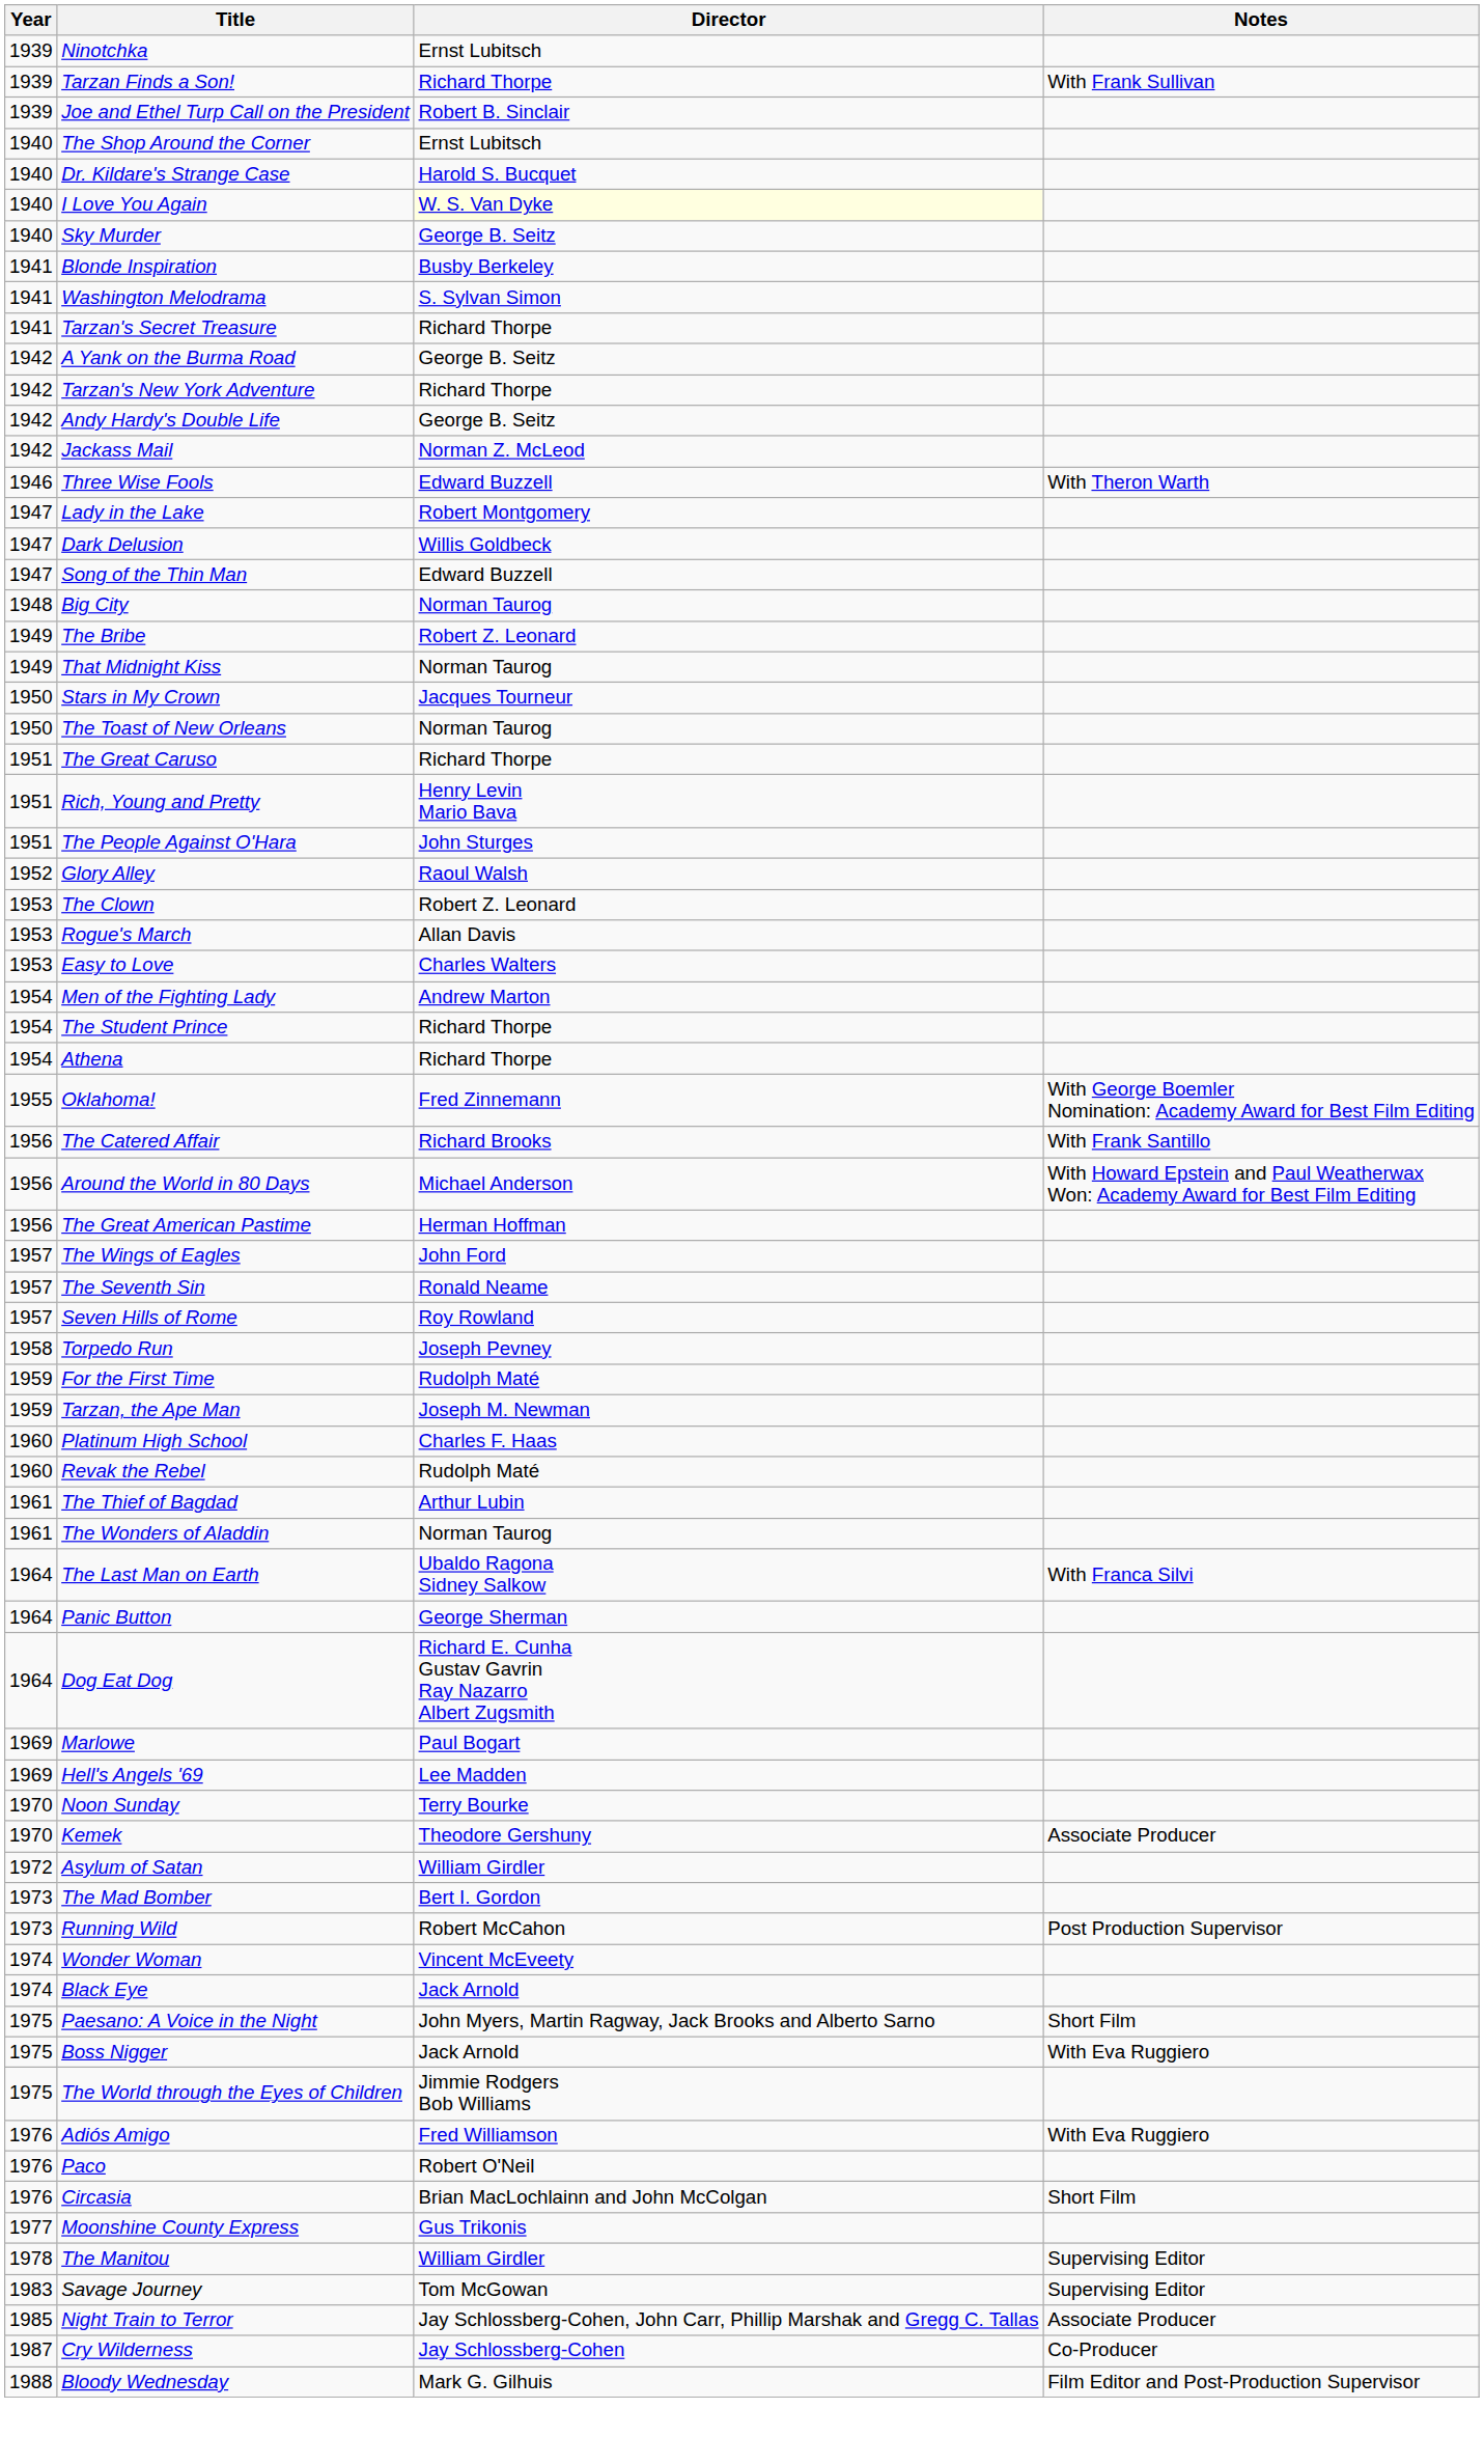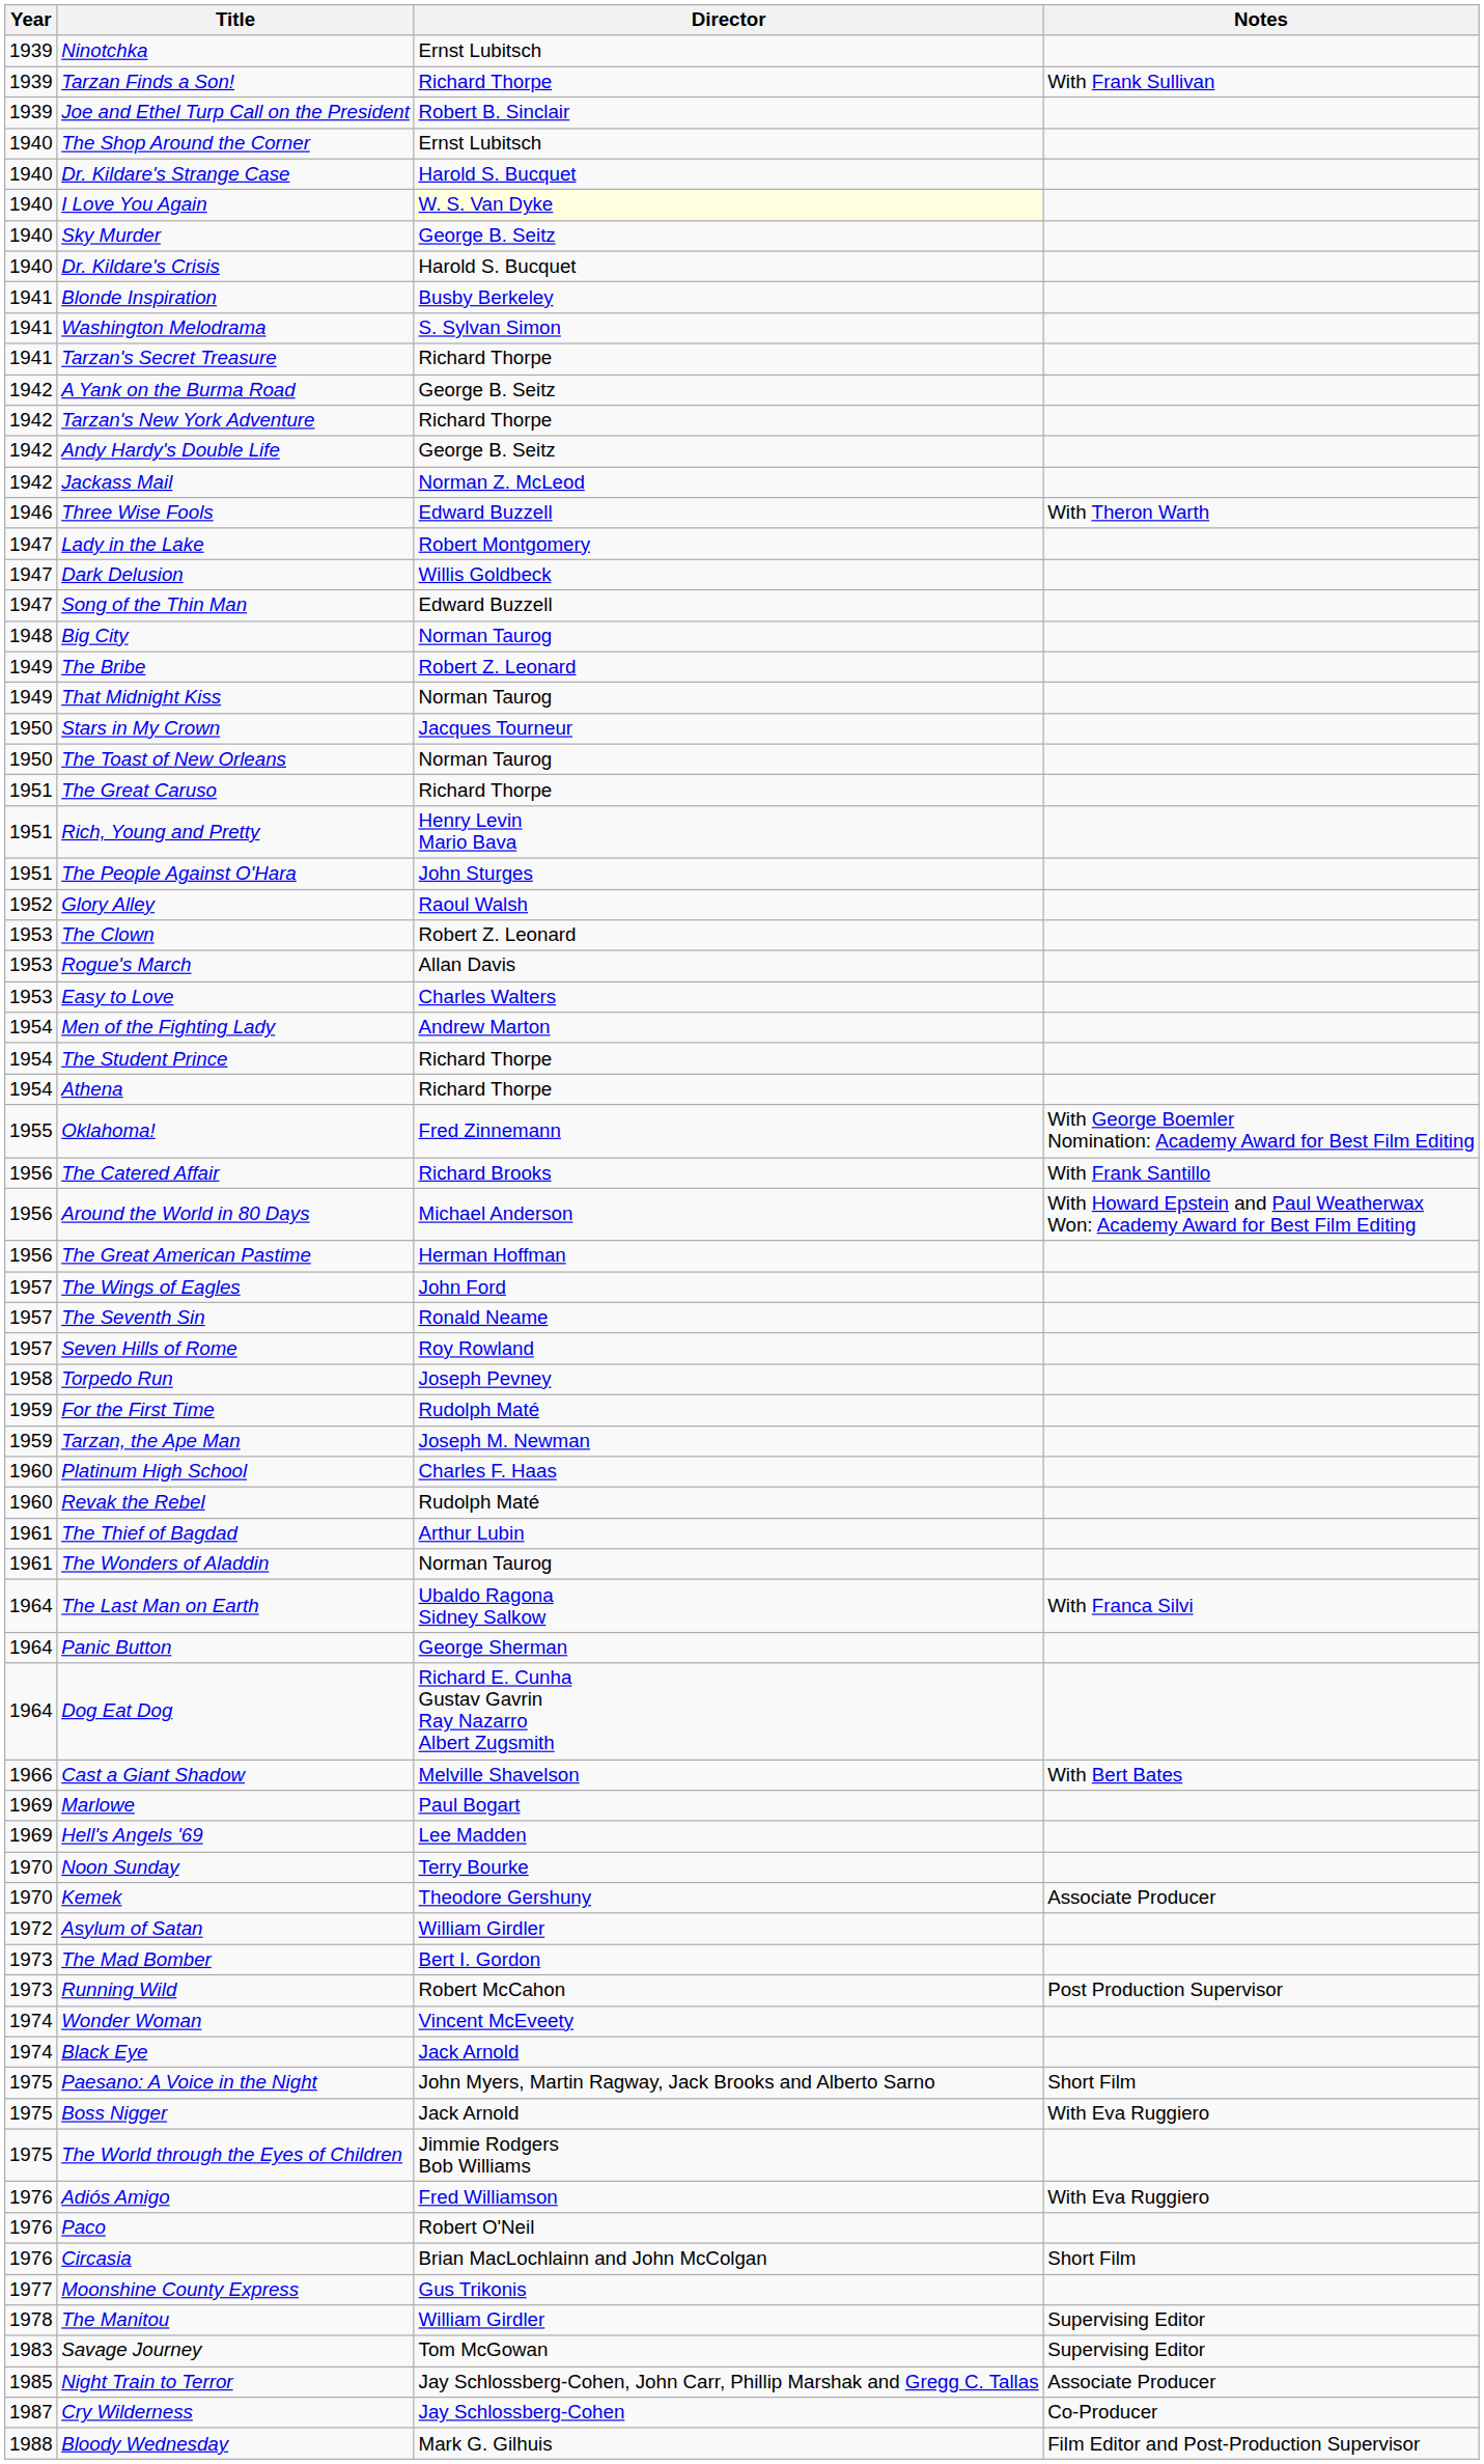 <table class="wikitable sortable">
 <tr>
 <th>Year</th>
 <th>Title</th>
 <th>Director</th>
 <th class="unsortable">Notes</th>
 </tr>
 <tr>
 <td>1939</td>
 <td><em><a href='#'>Ninotchka</a></em></td>
 <td>Ernst Lubitsch</td>
 <td></td>
 </tr>
 <tr>
 <td>1939</td>
 <td><em><a href='#'>Tarzan Finds a Son!</a></em></td>
 <td><a href='#'>Richard Thorpe</a></td>
 <td>With <a href='#'>Frank Sullivan</a></td>
 </tr>
 <tr>
 <td>1939</td>
 <td><em><a href='#'>Joe and Ethel Turp Call on the President</a></em></td>
 <td><a href='#'>Robert B.  Sinclair</a></td>
 <td></td>
 </tr>
 <tr>
 <td>1940</td>
 <td><em><a href='#'>The Shop Around the Corner</a></em></td>
 <td>Ernst Lubitsch</td>
 <td></td>
 </tr>
 <tr>
 <td>1940</td>
 <td><em><a href='#'>Dr. Kildare's Strange Case</a></em></td>
 <td><a href='#'>Harold S. Bucquet</a></td>
 <td></td>
 </tr>
 <tr>
 <td>1940</td>
 <td><em><a href='#'>I Love You Again</a></em></td>
 <td style="background: lightyellow;"><a href='#'>W. S. Van Dyke</a></td>
 <td></td>
 </tr>
 <tr>
 <td>1940</td>
 <td><em><a href='#'>Sky Murder</a></em></td>
 <td><a href='#'>George B. Seitz</a></td>
+<td></td>
+</tr>
+<tr>
+<td>1940</td>
+<td><em><a href='#'>Dr. Kildare's Crisis</a></em></td>
+<td>Harold S. Bucquet</td>
 <td></td>
 </tr>
 <tr>
 <td>1941</td>
 <td><em><a href='#'>Blonde Inspiration</a></em></td>
 <td><a href='#'>Busby Berkeley</a></td>
 <td></td>
 </tr>
 <tr>
 <td>1941</td>
 <td><em><a href='#'>Washington Melodrama</a></em></td>
 <td><a href='#'>S. Sylvan Simon</a></td>
 <td></td>
 </tr>
 <tr>
 <td>1941</td>
 <td><em><a href='#'>Tarzan's Secret Treasure</a></em></td>
 <td>Richard Thorpe</td>
 <td></td>
 </tr>
 <tr>
 <td>1942</td>
 <td><em><a href='#'>A Yank on the Burma Road</a></em></td>
 <td>George B. Seitz</td>
 <td></td>
 </tr>
 <tr>
 <td>1942</td>
 <td><em><a href='#'>Tarzan's New York Adventure</a></em></td>
 <td>Richard Thorpe</td>
 <td></td>
 </tr>
 <tr>
 <td>1942</td>
 <td><em><a href='#'>Andy Hardy's Double Life</a></em></td>
 <td>George B. Seitz</td>
 <td></td>
 </tr>
 <tr>
 <td>1942</td>
 <td><em><a href='#'>Jackass Mail</a></em></td>
 <td><a href='#'>Norman Z. McLeod</a></td>
 <td></td>
 </tr>
 <tr>
 <td>1946</td>
 <td><em><a href='#'>Three Wise Fools</a></em></td>
 <td><a href='#'>Edward Buzzell</a></td>
 <td>With <a href='#'>Theron Warth</a></td>
 </tr>
 <tr>
 <td>1947</td>
 <td><em><a href='#'>Lady in the Lake</a></em></td>
 <td><a href='#'>Robert Montgomery</a></td>
 <td></td>
 </tr>
 <tr>
 <td>1947</td>
 <td><em><a href='#'>Dark Delusion</a></em></td>
 <td><a href='#'>Willis Goldbeck</a></td>
 <td></td>
 </tr>
 <tr>
 <td>1947</td>
 <td><em><a href='#'>Song of the Thin Man</a></em></td>
 <td>Edward Buzzell</td>
 <td></td>
 </tr>
 <tr>
 <td>1948</td>
 <td><em><a href='#'>Big City</a></em></td>
 <td><a href='#'>Norman Taurog</a></td>
 <td></td>
 </tr>
 <tr>
 <td>1949</td>
 <td><em><a href='#'>The Bribe</a></em></td>
 <td><a href='#'>Robert Z. Leonard</a></td>
 <td></td>
 </tr>
 <tr>
 <td>1949</td>
 <td><em><a href='#'>That Midnight Kiss</a></em></td>
 <td>Norman Taurog</td>
 <td></td>
 </tr>
 <tr>
 <td>1950</td>
 <td><em><a href='#'>Stars in My Crown</a></em></td>
 <td><a href='#'>Jacques Tourneur</a></td>
 <td></td>
 </tr>
 <tr>
 <td>1950</td>
 <td><em><a href='#'>The Toast of New Orleans</a></em></td>
 <td>Norman Taurog</td>
 <td></td>
 </tr>
 <tr>
 <td>1951</td>
 <td><em><a href='#'>The Great Caruso</a></em></td>
 <td>Richard Thorpe</td>
 <td></td>
 </tr>
 <tr>
 <td>1951</td>
 <td><em><a href='#'>Rich, Young and Pretty</a></em></td>
 <td><a href='#'>Henry Levin</a><br><a href='#'>Mario Bava</a></td>
 <td></td>
 </tr>
 <tr>
 <td>1951</td>
 <td><em><a href='#'>The People Against O'Hara</a></em></td>
 <td><a href='#'>John Sturges</a></td>
 <td></td>
 </tr>
 <tr>
 <td>1952</td>
 <td><em><a href='#'>Glory Alley</a></em></td>
 <td><a href='#'>Raoul Walsh</a></td>
 <td></td>
 </tr>
 <tr>
 <td>1953</td>
 <td><em><a href='#'>The Clown</a></em></td>
 <td>Robert Z. Leonard</td>
 <td></td>
 </tr>
 <tr>
 <td>1953</td>
 <td><em><a href='#'>Rogue's March</a></em></td>
 <td>Allan Davis</td>
 <td></td>
 </tr>
 <tr>
 <td>1953</td>
 <td><em><a href='#'>Easy to Love</a></em></td>
 <td><a href='#'>Charles Walters</a></td>
 <td></td>
 </tr>
 <tr>
 <td>1954</td>
 <td><em><a href='#'>Men of the Fighting Lady</a></em></td>
 <td><a href='#'>Andrew Marton</a></td>
 <td></td>
 </tr>
 <tr>
 <td>1954</td>
 <td><em><a href='#'>The Student Prince</a></em></td>
 <td>Richard Thorpe</td>
 <td></td>
 </tr>
 <tr>
 <td>1954</td>
 <td><em><a href='#'>Athena</a></em></td>
 <td>Richard Thorpe</td>
 <td></td>
 </tr>
 <tr>
 <td>1955</td>
 <td><em><a href='#'>Oklahoma!</a></em></td>
 <td><a href='#'>Fred Zinnemann</a></td>
 <td>With <a href='#'>George Boemler</a><br>Nomination: <a href='#'>Academy Award for Best Film Editing</a></td>
 </tr>
 <tr>
 <td>1956</td>
 <td><em><a href='#'>The Catered Affair</a></em></td>
 <td><a href='#'>Richard Brooks</a></td>
 <td>With <a href='#'>Frank Santillo</a></td>
 </tr>
 <tr>
 <td>1956</td>
 <td><em><a href='#'>Around the World in 80 Days</a></em></td>
 <td><a href='#'>Michael Anderson</a></td>
 <td>With <a href='#'>Howard Epstein</a> and <a href='#'>Paul Weatherwax</a><br>Won: <a href='#'>Academy Award for Best Film Editing</a></td>
 </tr>
 <tr>
 <td>1956</td>
 <td><em><a href='#'>The Great American Pastime</a></em></td>
 <td><a href='#'>Herman Hoffman</a></td>
 <td></td>
 </tr>
 <tr>
 <td>1957</td>
 <td><em><a href='#'>The Wings of Eagles</a></em></td>
 <td><a href='#'>John Ford</a></td>
 <td></td>
 </tr>
 <tr>
 <td>1957</td>
 <td><em><a href='#'>The Seventh Sin</a></em></td>
 <td><a href='#'>Ronald Neame</a></td>
 <td></td>
 </tr>
 <tr>
 <td>1957</td>
 <td><em><a href='#'>Seven Hills of Rome</a></em></td>
 <td><a href='#'>Roy Rowland</a></td>
 <td></td>
 </tr>
 <tr>
 <td>1958</td>
 <td><em><a href='#'>Torpedo Run</a></em></td>
 <td><a href='#'>Joseph Pevney</a></td>
 <td></td>
 </tr>
 <tr>
 <td>1959</td>
 <td><em><a href='#'>For the First Time</a></em></td>
 <td><a href='#'>Rudolph Maté</a></td>
 <td></td>
 </tr>
 <tr>
 <td>1959</td>
 <td><em><a href='#'>Tarzan, the Ape Man</a></em></td>
 <td><a href='#'>Joseph M. Newman</a></td>
 <td></td>
 </tr>
 <tr>
 <td>1960</td>
 <td><em><a href='#'>Platinum High School</a></em></td>
 <td><a href='#'>Charles F. Haas</a></td>
 <td></td>
 </tr>
 <tr>
 <td>1960</td>
 <td><em><a href='#'>Revak the Rebel</a></em></td>
 <td>Rudolph Maté</td>
 <td></td>
 </tr>
 <tr>
 <td>1961</td>
 <td><em><a href='#'>The Thief of Bagdad</a></em></td>
 <td><a href='#'>Arthur Lubin</a></td>
 <td></td>
 </tr>
 <tr>
 <td>1961</td>
 <td><em><a href='#'>The Wonders of Aladdin</a></em></td>
 <td>Norman Taurog</td>
 <td></td>
 </tr>
 <tr>
 <td>1964</td>
 <td><em><a href='#'>The Last Man on Earth</a></em></td>
 <td><a href='#'>Ubaldo Ragona</a><br><a href='#'>Sidney Salkow</a></td>
 <td>With <a href='#'>Franca Silvi</a></td>
 </tr>
 <tr>
 <td>1964</td>
 <td><em><a href='#'>Panic Button</a></em></td>
 <td><a href='#'>George Sherman</a></td>
 <td></td>
 </tr>
 <tr>
 <td>1964</td>
 <td><em><a href='#'>Dog Eat Dog</a></em></td>
 <td><a href='#'>Richard E. Cunha</a><br>Gustav Gavrin<br><a href='#'>Ray Nazarro</a><br><a href='#'>Albert Zugsmith</a></td>
 <td></td>
 </tr>
 <tr>
+<td>1966</td>
+<td><em><a href='#'>Cast a Giant Shadow</a></em></td>
+<td><a href='#'>Melville Shavelson</a></td>
+<td>With <a href='#'>Bert Bates</a></td>
+</tr>
+<tr>
 <td>1969</td>
 <td><em><a href='#'>Marlowe</a></em></td>
 <td><a href='#'>Paul Bogart</a></td>
 <td></td>
 </tr>
 <tr>
 <td>1969</td>
 <td><em><a href='#'>Hell's Angels '69</a></em></td>
 <td><a href='#'>Lee Madden</a></td>
 <td></td>
 </tr>
 <tr>
 <td>1970</td>
 <td><em><a href='#'>Noon Sunday</a></em></td>
 <td><a href='#'>Terry Bourke</a></td>
 <td></td>
 </tr>
 <tr>
 <td>1970</td>
 <td><em><a href='#'>Kemek</a></em></td>
 <td><a href='#'>Theodore Gershuny</a></td>
 <td>Associate Producer</td>
 </tr>
 <tr>
 <td>1972</td>
 <td><em><a href='#'>Asylum of Satan</a></em></td>
 <td><a href='#'>William Girdler</a></td>
 <td></td>
 </tr>
 <tr>
 <td>1973</td>
 <td><em><a href='#'>The Mad Bomber</a></em></td>
 <td><a href='#'>Bert I. Gordon</a></td>
 <td></td>
 </tr>
 <tr>
 <td>1973</td>
 <td><em> <a href='#'>Running Wild</a></em></td>
 <td>Robert McCahon</td>
 <td>Post Production Supervisor</td>
 </tr>
 <tr>
 <td>1974</td>
 <td><em><a href='#'>Wonder Woman</a></em></td>
 <td><a href='#'>Vincent McEveety</a></td>
 <td></td>
 </tr>
 <tr>
 <td>1974</td>
 <td><em><a href='#'>Black Eye</a></em></td>
 <td><a href='#'>Jack Arnold</a></td>
 <td></td>
 </tr>
 <tr>
 <td>1975</td>
 <td><em><a href='#'>Paesano: A Voice in the Night</a></em></td>
 <td>John Myers, Martin Ragway, Jack Brooks and Alberto Sarno</td>
 <td>Short Film</td>
 </tr>
 <tr>
 <td>1975</td>
 <td><em><a href='#'>Boss Nigger</a></em></td>
 <td>Jack Arnold</td>
 <td>With Eva Ruggiero</td>
 </tr>
 <tr>
 <td>1975</td>
 <td><em><a href='#'>The World through the Eyes of Children</a></em></td>
 <td>Jimmie Rodgers<br>Bob Williams</td>
 <td></td>
 </tr>
 <tr>
 <td>1976</td>
 <td><em><a href='#'>Adiós Amigo</a></em></td>
 <td><a href='#'>Fred Williamson</a></td>
 <td>With Eva Ruggiero</td>
 </tr>
 <tr>
 <td>1976</td>
 <td><em><a href='#'>Paco</a></em></td>
 <td>Robert O'Neil</td>
 <td></td>
 </tr>
 <tr>
 <td>1976</td>
 <td><em><a href='#'>Circasia</a></em></td>
 <td>Brian MacLochlainn and John McColgan</td>
 <td>Short Film</td>
 </tr>
 <tr>
 <td>1977</td>
 <td><em><a href='#'>Moonshine County Express</a></em></td>
 <td><a href='#'>Gus Trikonis</a></td>
 <td></td>
 </tr>
 <tr>
 <td>1978</td>
 <td><em><a href='#'>The Manitou</a></em></td>
 <td><a href='#'>William Girdler</a></td>
 <td>Supervising Editor</td>
 </tr>
 <tr>
 <td>1983</td>
 <td><em> Savage Journey</em></td>
 <td>Tom McGowan</td>
 <td>Supervising Editor</td>
 </tr>
 <tr>
 <td>1985</td>
 <td><em><a href='#'>Night Train to Terror</a></em></td>
 <td>Jay Schlossberg-Cohen, John Carr, Phillip Marshak and <a href='#'>Gregg C. Tallas</a></td>
 <td>Associate Producer</td>
 </tr>
 <tr>
 <td>1987</td>
 <td><em><a href='#'>Cry Wilderness</a></em></td>
 <td><a href='#'>Jay Schlossberg-Cohen</a></td>
 <td>Co-Producer</td>
 </tr>
 <tr>
 <td>1988</td>
 <td><em><a href='#'>Bloody Wednesday</a></em></td>
 <td>Mark G. Gilhuis</td>
 <td>Film Editor and Post-Production Supervisor</td>
 </tr>
 </table>
